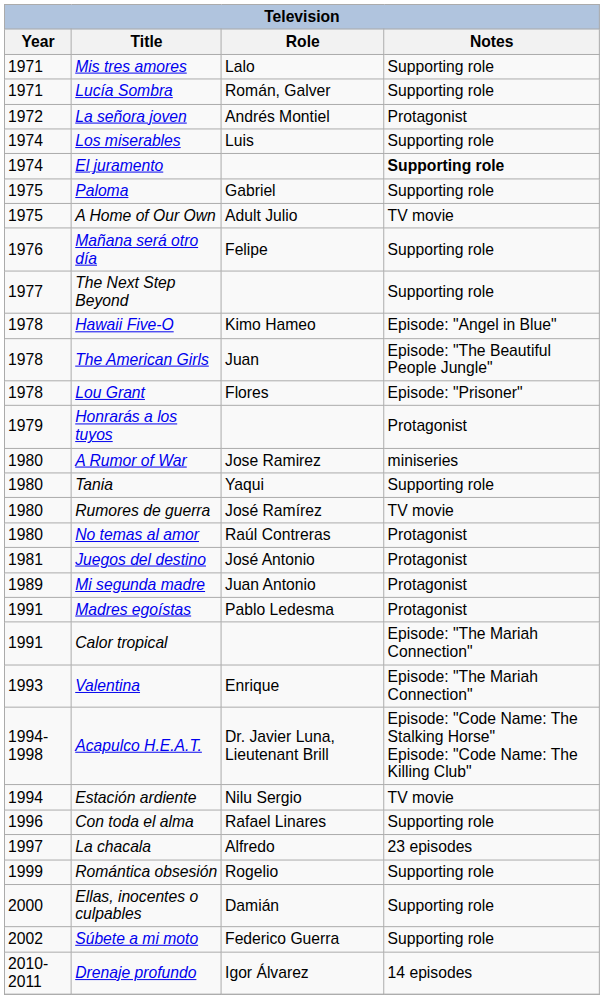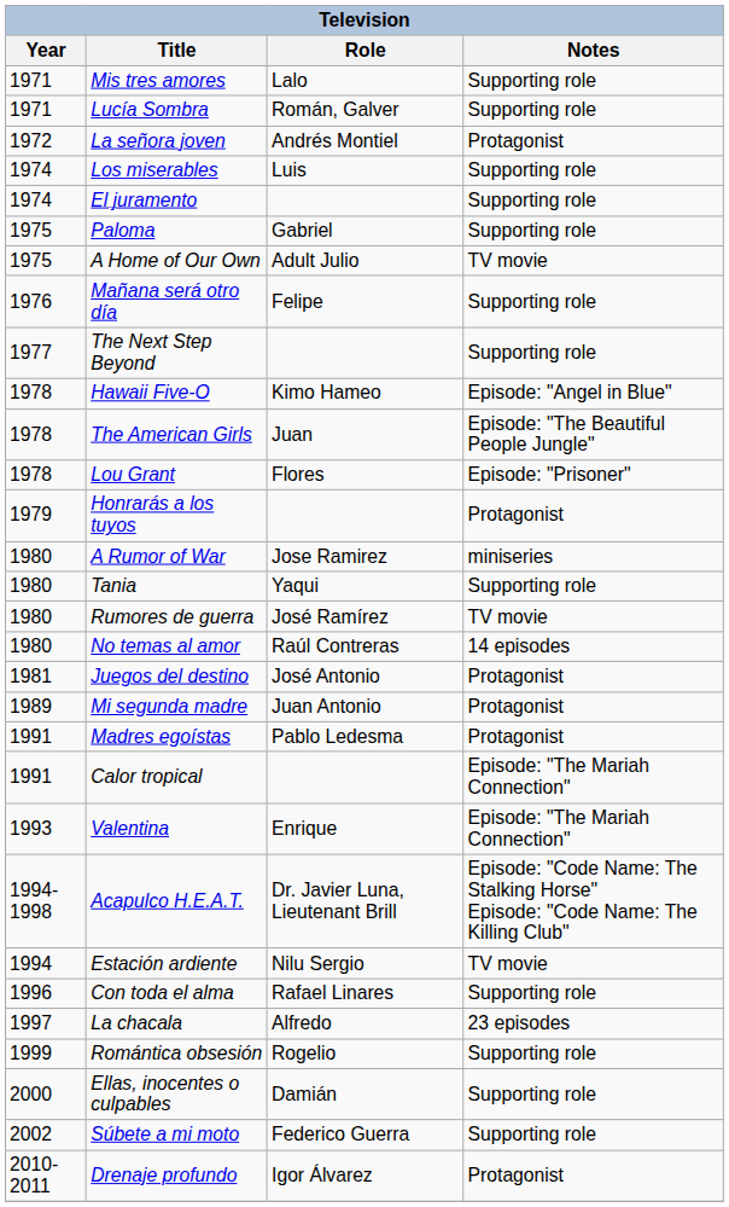 <table class="wikitable">
 <tr>
 <th colspan="5" style="background:LightSteelBlue;">Television</th>
 </tr>
 <tr>
 <th>Year</th>
 <th>Title</th>
 <th>Role</th>
 <th>Notes</th>
 </tr>
 <tr>
 <td>1971</td>
 <td><em><a href='#'>Mis tres amores</a></em></td>
 <td>Lalo</td>
 <td>Supporting role</td>
 </tr>
 <tr>
 <td>1971</td>
 <td><em><a href='#'>Lucía Sombra</a></em></td>
 <td>Román, Galver</td>
 <td>Supporting role</td>
 </tr>
 <tr>
 <td>1972</td>
 <td><em><a href='#'>La señora joven</a></em></td>
 <td>Andrés Montiel</td>
 <td>Protagonist</td>
 </tr>
 <tr>
 <td>1974</td>
 <td><em><a href='#'>Los miserables</a></em></td>
 <td>Luis</td>
 <td>Supporting role</td>
 </tr>
 <tr>
 <td>1974</td>
 <td><em><a href='#'>El juramento</a></em></td>
 <td></td>
-<td><strong>Supporting role</strong></td>
+<td>Supporting role</td>
 </tr>
 <tr>
 <td>1975</td>
 <td><em><a href='#'>Paloma</a></em></td>
 <td>Gabriel</td>
 <td>Supporting role</td>
 </tr>
 <tr>
 <td>1975</td>
 <td><em>A Home of Our Own</em></td>
 <td>Adult Julio</td>
 <td>TV movie</td>
 </tr>
 <tr>
 <td>1976</td>
 <td><em><a href='#'>Mañana será otro día</a></em></td>
 <td>Felipe</td>
 <td>Supporting role</td>
 </tr>
 <tr>
 <td>1977</td>
 <td><em>The Next Step Beyond</em></td>
 <td></td>
 <td>Supporting role</td>
 </tr>
 <tr>
 <td>1978</td>
 <td><em><a href='#'>Hawaii Five-O</a></em></td>
 <td>Kimo Hameo</td>
 <td>Episode: "Angel in Blue"</td>
 </tr>
 <tr>
 <td>1978</td>
 <td><em><a href='#'>The American Girls</a></em></td>
 <td>Juan</td>
 <td>Episode: "The Beautiful People Jungle"</td>
 </tr>
 <tr>
 <td>1978</td>
 <td><em><a href='#'>Lou Grant</a></em></td>
 <td>Flores</td>
 <td>Episode: "Prisoner"</td>
 </tr>
 <tr>
 <td>1979</td>
 <td><em><a href='#'>Honrarás a los tuyos</a></em></td>
 <td></td>
 <td>Protagonist</td>
 </tr>
 <tr>
 <td>1980</td>
 <td><em><a href='#'>A Rumor of War</a></em></td>
 <td>Jose Ramirez</td>
 <td>miniseries</td>
 </tr>
 <tr>
 <td>1980</td>
 <td><em>Tania</em></td>
 <td>Yaqui</td>
 <td>Supporting role</td>
 </tr>
 <tr>
 <td>1980</td>
 <td><em>Rumores de guerra</em></td>
 <td>José Ramírez</td>
 <td>TV movie</td>
 </tr>
 <tr>
 <td>1980</td>
 <td><em><a href='#'>No temas al amor</a></em></td>
 <td>Raúl Contreras</td>
-<td>Protagonist</td>
+<td>14 episodes</td>
 </tr>
 <tr>
 <td>1981</td>
 <td><em><a href='#'>Juegos del destino</a></em></td>
 <td>José Antonio</td>
 <td>Protagonist</td>
 </tr>
 <tr>
 <td>1989</td>
 <td><em><a href='#'>Mi segunda madre</a></em></td>
 <td>Juan Antonio</td>
 <td>Protagonist</td>
 </tr>
 <tr>
 <td>1991</td>
 <td><em><a href='#'>Madres egoístas</a></em></td>
 <td>Pablo Ledesma</td>
 <td>Protagonist</td>
 </tr>
 <tr>
 <td>1991</td>
 <td><em>Calor tropical</em></td>
 <td></td>
 <td>Episode: "The Mariah Connection"</td>
 </tr>
 <tr>
 <td>1993</td>
 <td><em><a href='#'>Valentina</a></em></td>
 <td>Enrique</td>
 <td>Episode: "The Mariah Connection"</td>
 </tr>
 <tr>
 <td>1994-1998</td>
 <td><em><a href='#'>Acapulco H.E.A.T.</a></em></td>
 <td>Dr. Javier Luna, Lieutenant Brill</td>
 <td>Episode: "Code Name: The Stalking Horse"<br>Episode: "Code Name: The Killing Club"</td>
 </tr>
 <tr>
 <td>1994</td>
 <td><em>Estación ardiente</em></td>
 <td>Nilu Sergio</td>
 <td>TV movie</td>
 </tr>
 <tr>
 <td>1996</td>
 <td><em>Con toda el alma</em></td>
 <td>Rafael Linares</td>
 <td>Supporting role</td>
 </tr>
 <tr>
 <td>1997</td>
 <td><em>La chacala</em></td>
 <td>Alfredo</td>
 <td>23 episodes</td>
 </tr>
 <tr>
 <td>1999</td>
 <td><em>Romántica obsesión</em></td>
 <td>Rogelio</td>
 <td>Supporting role</td>
 </tr>
 <tr>
 <td>2000</td>
 <td><em>Ellas, inocentes o culpables</em></td>
 <td>Damián</td>
 <td>Supporting role</td>
 </tr>
 <tr>
 <td>2002</td>
 <td><em><a href='#'>Súbete a mi moto</a></em></td>
 <td>Federico Guerra</td>
 <td>Supporting role</td>
 </tr>
 <tr>
 <td>2010-2011</td>
 <td><em><a href='#'>Drenaje profundo</a></em></td>
 <td>Igor Álvarez</td>
-<td>14 episodes</td>
+<td>Protagonist</td>
 </tr>
 <tr>
 </tr>
 </table>
